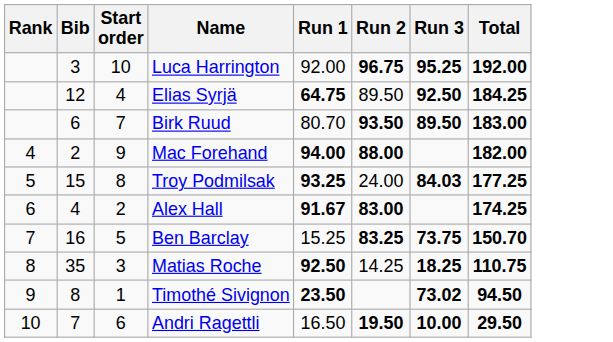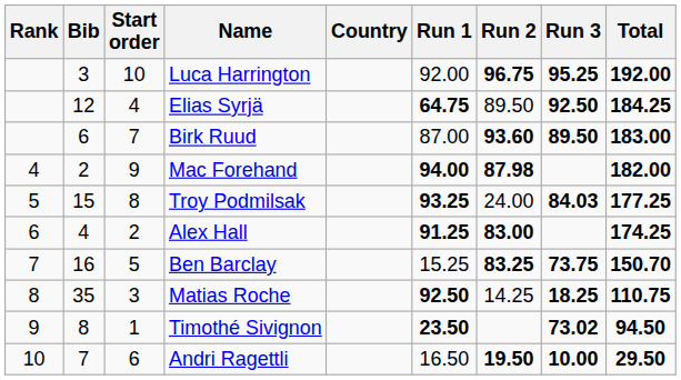 <table class="wikitable sortable" style="text-align:center">
 <tr>
 <th>Rank</th>
 <th>Bib</th>
 <th>Start<br>order</th>
 <th>Name</th>
+<th>Country</th>
 <th>Run 1</th>
 <th>Run 2</th>
 <th>Run 3</th>
 <th>Total</th>
 </tr>
 <tr>
 <td></td>
 <td>3</td>
 <td>10</td>
 <td align=left><a href='#'>Luca Harrington</a></td>
+<td align=left></td>
 <td>92.00</td>
 <td><strong>96.75</strong></td>
 <td><strong>95.25</strong></td>
 <td><strong>192.00</strong></td>
 </tr>
 <tr>
 <td></td>
 <td>12</td>
 <td>4</td>
 <td align="left"><a href='#'>Elias Syrjä</a></td>
+<td align=left></td>
 <td><strong>64.75</strong></td>
 <td>89.50</td>
 <td><strong>92.50</strong></td>
 <td><strong>184.25</strong></td>
 </tr>
 <tr>
 <td></td>
 <td>6</td>
 <td>7</td>
 <td align=left><a href='#'>Birk Ruud</a></td>
-<td>80.70</td>
-<td><strong>93.50</strong></td>
+<td align=left></td>
+<td>87.00</td>
+<td><strong>93.60</strong></td>
 <td><strong>89.50</strong></td>
 <td><strong>183.00</strong></td>
 </tr>
 <tr>
 <td>4</td>
 <td>2</td>
 <td>9</td>
 <td align=left><a href='#'>Mac Forehand</a></td>
+<td align=left></td>
 <td><strong>94.00</strong></td>
-<td><strong>88.00</strong></td>
+<td><strong>87.98</strong></td>
 <td></td>
 <td><strong>182.00</strong></td>
 </tr>
 <tr>
 <td>5</td>
 <td>15</td>
 <td>8</td>
 <td align="left"><a href='#'>Troy Podmilsak</a></td>
+<td align=left></td>
 <td><strong>93.25</strong></td>
 <td>24.00</td>
 <td><strong>84.03</strong></td>
 <td><strong>177.25</strong></td>
 </tr>
 <tr>
 <td>6</td>
 <td>4</td>
 <td>2</td>
 <td align="left"><a href='#'>Alex Hall</a></td>
-<td><strong>91.67</strong></td>
+<td align=left></td>
+<td><strong>91.25</strong></td>
 <td><strong>83.00</strong></td>
 <td></td>
 <td><strong>174.25</strong></td>
 </tr>
 <tr>
 <td>7</td>
 <td>16</td>
 <td>5</td>
 <td align="left"><a href='#'>Ben Barclay</a></td>
+<td align=left></td>
 <td>15.25</td>
 <td><strong>83.25</strong></td>
 <td><strong>73.75</strong></td>
 <td><strong>150.70</strong></td>
 </tr>
 <tr>
 <td>8</td>
 <td>35</td>
 <td>3</td>
 <td align="left"><a href='#'>Matias Roche</a></td>
+<td align=left></td>
 <td><strong>92.50</strong></td>
 <td>14.25</td>
 <td><strong>18.25</strong></td>
 <td><strong>110.75</strong></td>
 </tr>
 <tr>
 <td>9</td>
 <td>8</td>
 <td>1</td>
 <td align="left"><a href='#'>Timothé Sivignon</a></td>
+<td align=left></td>
 <td><strong>23.50</strong></td>
 <td></td>
 <td><strong>73.02</strong></td>
 <td><strong>94.50</strong></td>
 </tr>
 <tr>
 <td>10</td>
 <td>7</td>
 <td>6</td>
 <td align="left"><a href='#'>Andri Ragettli</a></td>
+<td align=left></td>
 <td>16.50</td>
 <td><strong>19.50</strong></td>
 <td><strong>10.00</strong></td>
 <td><strong>29.50</strong></td>
 </tr>
 </table>
